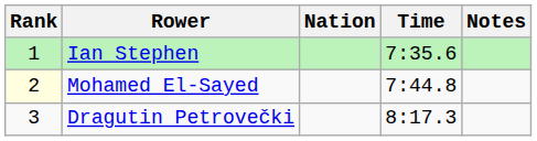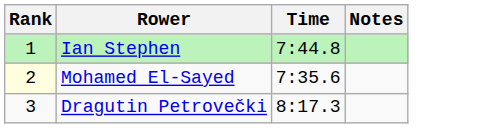 <table class="wikitable sortable" style="text-align:center">
 <tr>
 <th>Rank</th>
 <th>Rower</th>
-<th>Nation</th>
 <th>Time</th>
 <th>Notes</th>
 </tr>
 <tr bgcolor=bbf3bb>
 <td>1</td>
 <td align=left><a href='#'>Ian Stephen</a></td>
-<td align=left></td>
-<td>7:35.6</td>
+<td>7:44.8</td>
 <td></td>
 </tr>
 <tr>
 <td style="background: lightyellow;">2</td>
 <td align=left><a href='#'>Mohamed El-Sayed</a></td>
-<td align=left></td>
-<td>7:44.8</td>
+<td>7:35.6</td>
 <td></td>
 </tr>
 <tr>
 <td>3</td>
 <td align=left><a href='#'>Dragutin Petrovečki</a></td>
-<td align=left></td>
 <td>8:17.3</td>
 <td></td>
 </tr>
 </table>
